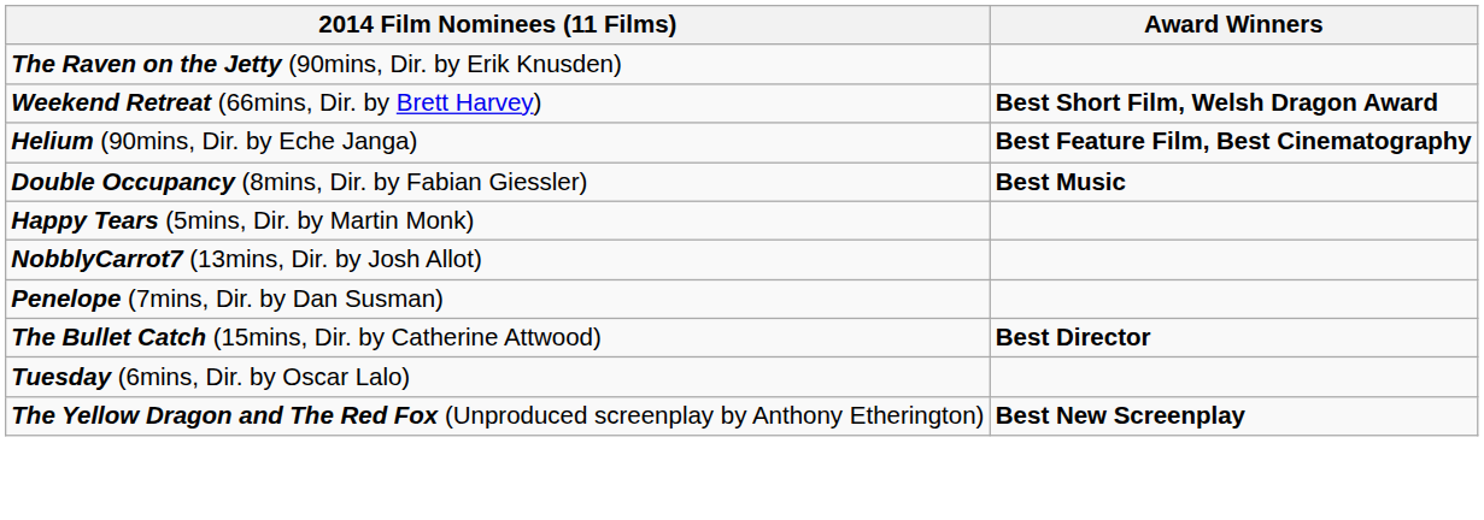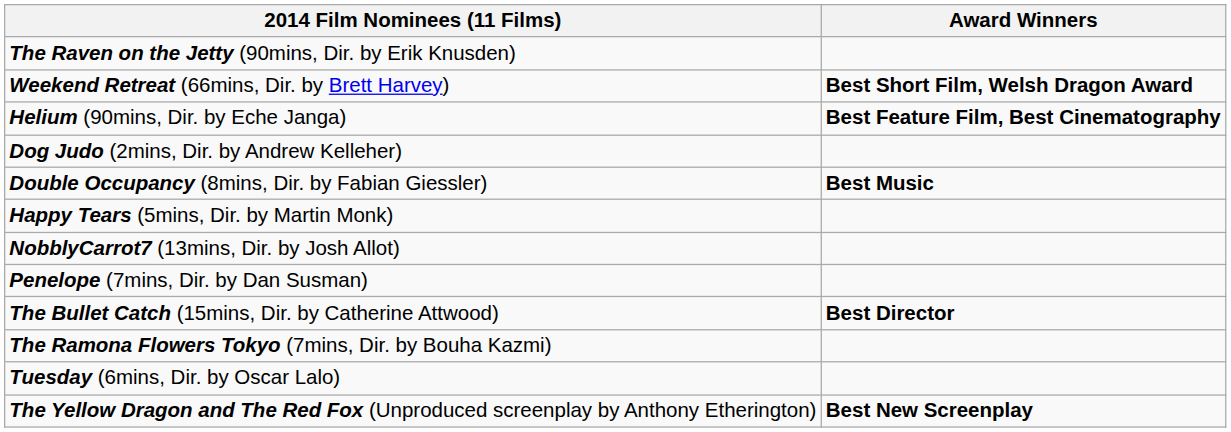 <table class="wikitable mw-collapsible mw-collapsed">
 <tr>
 <th><strong>2014 Film Nominees (11 Films)</strong></th>
 <th><strong>Award Winners</strong></th>
 </tr>
 <tr>
 <td><strong><em>The Raven on the Jetty</em></strong> (90mins, Dir. by Erik Knusden)</td>
 <td></td>
 </tr>
 <tr>
 <td><strong><em>Weekend Retreat</em></strong> (66mins, Dir. by <a href='#'>Brett Harvey</a>)</td>
 <td><strong>Best Short Film, Welsh Dragon Award</strong></td>
 </tr>
 <tr>
 <td><strong><em>Helium</em></strong> (90mins, Dir. by Eche Janga)</td>
 <td><strong>Best Feature Film, Best Cinematography</strong></td>
+</tr>
+<tr>
+<td><strong><em>Dog Judo</em></strong> (2mins, Dir. by Andrew Kelleher)</td>
+<td></td>
 </tr>
 <tr>
 <td><strong><em>Double Occupancy</em></strong> (8mins, Dir. by Fabian Giessler)</td>
 <td><strong>Best Music</strong></td>
 </tr>
 <tr>
 <td><strong><em>Happy Tears</em></strong> (5mins, Dir. by Martin Monk)</td>
 <td></td>
 </tr>
 <tr>
 <td><strong><em>NobblyCarrot7</em></strong> (13mins, Dir. by Josh Allot)</td>
 <td></td>
 </tr>
 <tr>
 <td><strong><em>Penelope</em></strong> (7mins, Dir. by Dan Susman)</td>
 <td></td>
 </tr>
 <tr>
 <td><strong><em>The Bullet Catch</em></strong> (15mins, Dir. by Catherine Attwood)</td>
 <td><strong>Best Director</strong></td>
 </tr>
 <tr>
+<td><strong><em>The Ramona Flowers Tokyo</em></strong> (7mins, Dir. by Bouha Kazmi)</td>
+<td></td>
+</tr>
+<tr>
 <td><strong><em>Tuesday</em></strong> (6mins, Dir. by Oscar Lalo)</td>
 <td></td>
 </tr>
 <tr>
 <td><strong><em>The Yellow Dragon and The Red Fox</em></strong> (Unproduced screenplay by Anthony Etherington)</td>
 <td><strong>Best New Screenplay</strong></td>
 </tr>
 </table>
